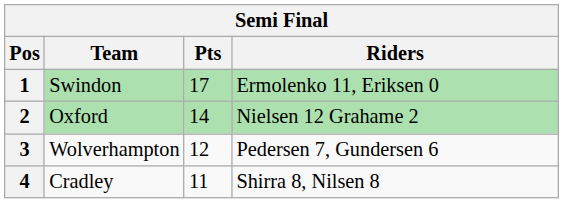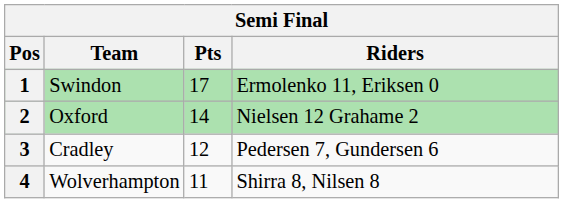 <table class="wikitable">
 <tr>
 <th colspan="4">Semi Final</th>
 </tr>
 <tr>
 <th width=20>Pos</th>
 <th width=100>Team</th>
 <th width=30>Pts</th>
 <th width=250>Riders</th>
 </tr>
 <tr style="background:#ACE1AF;">
 <th>1</th>
 <td>Swindon</td>
 <td>17</td>
 <td>Ermolenko 11, Eriksen 0</td>
 </tr>
 <tr style="background:#ACE1AF;">
 <th>2</th>
 <td>Oxford</td>
 <td>14</td>
 <td>Nielsen 12 Grahame 2</td>
 </tr>
 <tr>
 <th>3</th>
-<td>Wolverhampton</td>
+<td>Cradley</td>
 <td>12</td>
 <td>Pedersen 7, Gundersen 6</td>
 </tr>
 <tr>
 <th>4</th>
-<td>Cradley</td>
+<td>Wolverhampton</td>
 <td>11</td>
 <td>Shirra 8, Nilsen 8</td>
 </tr>
 </table>
